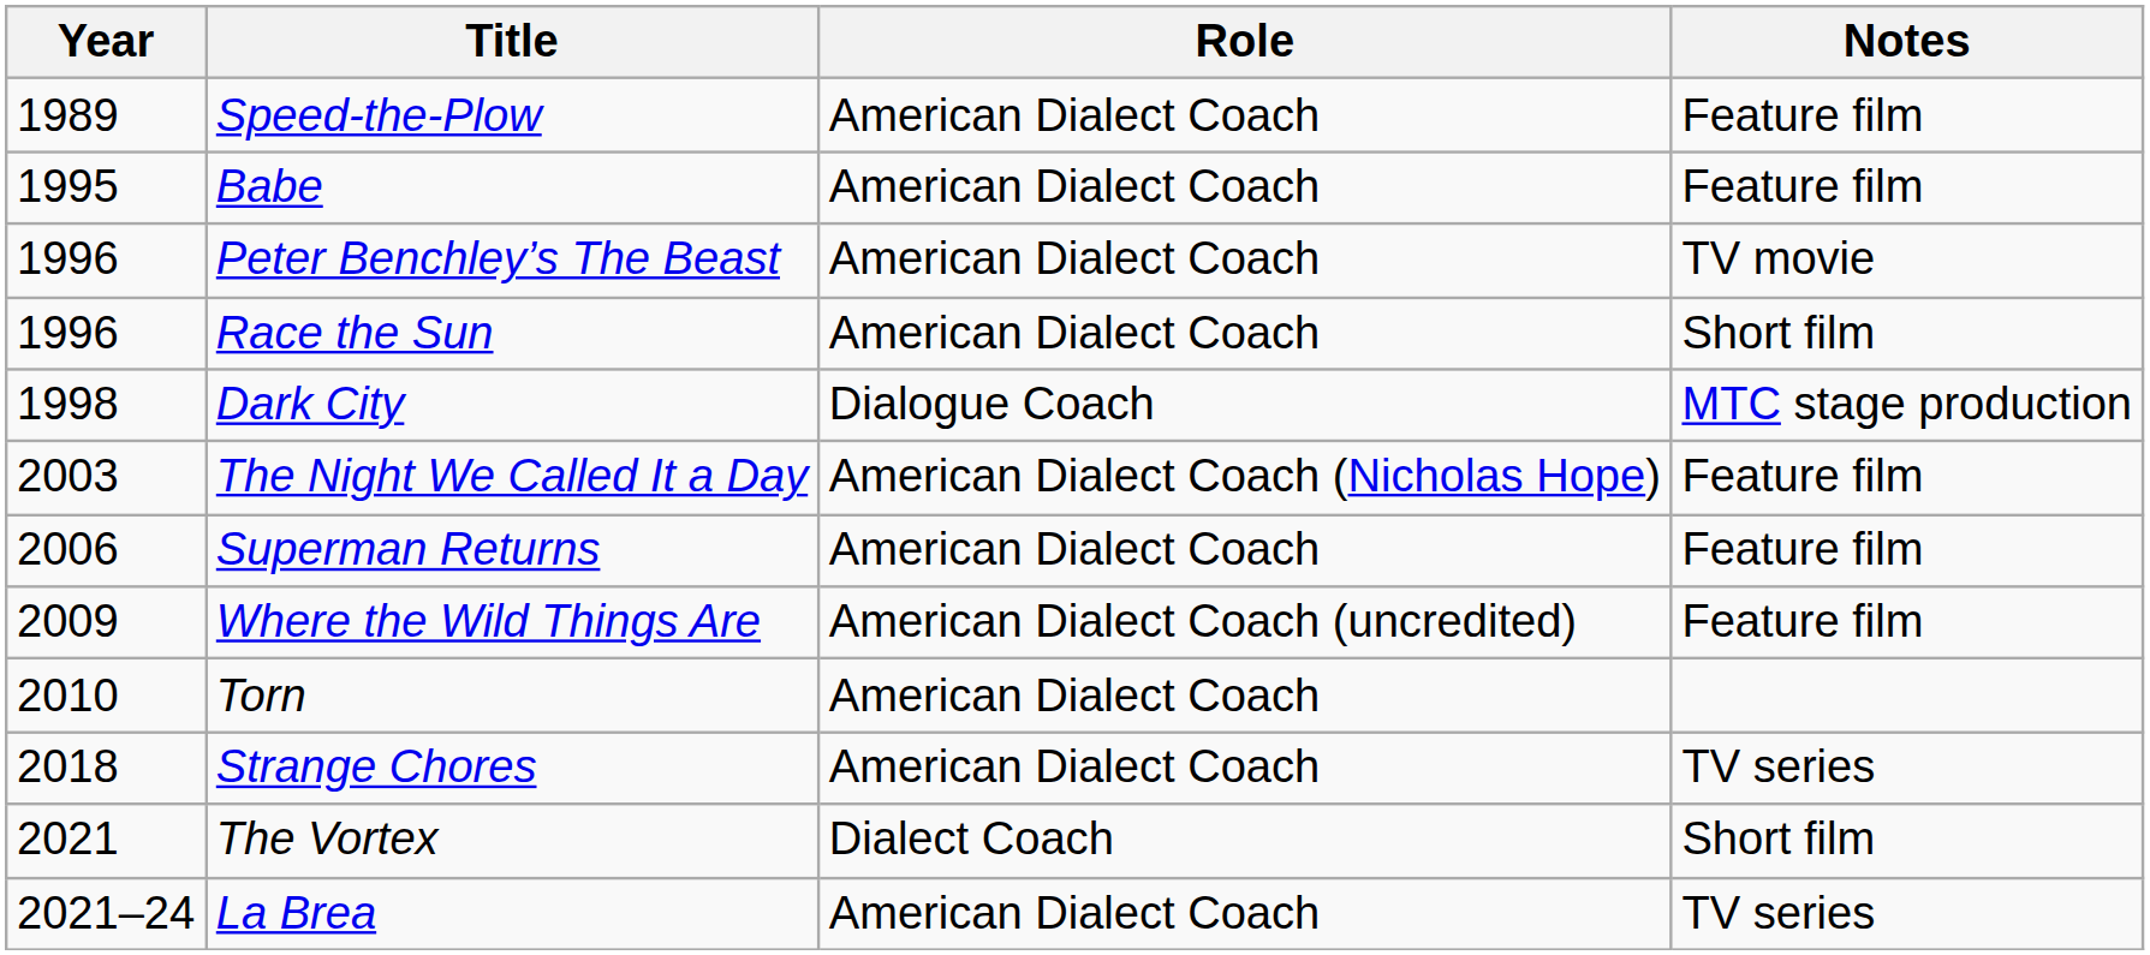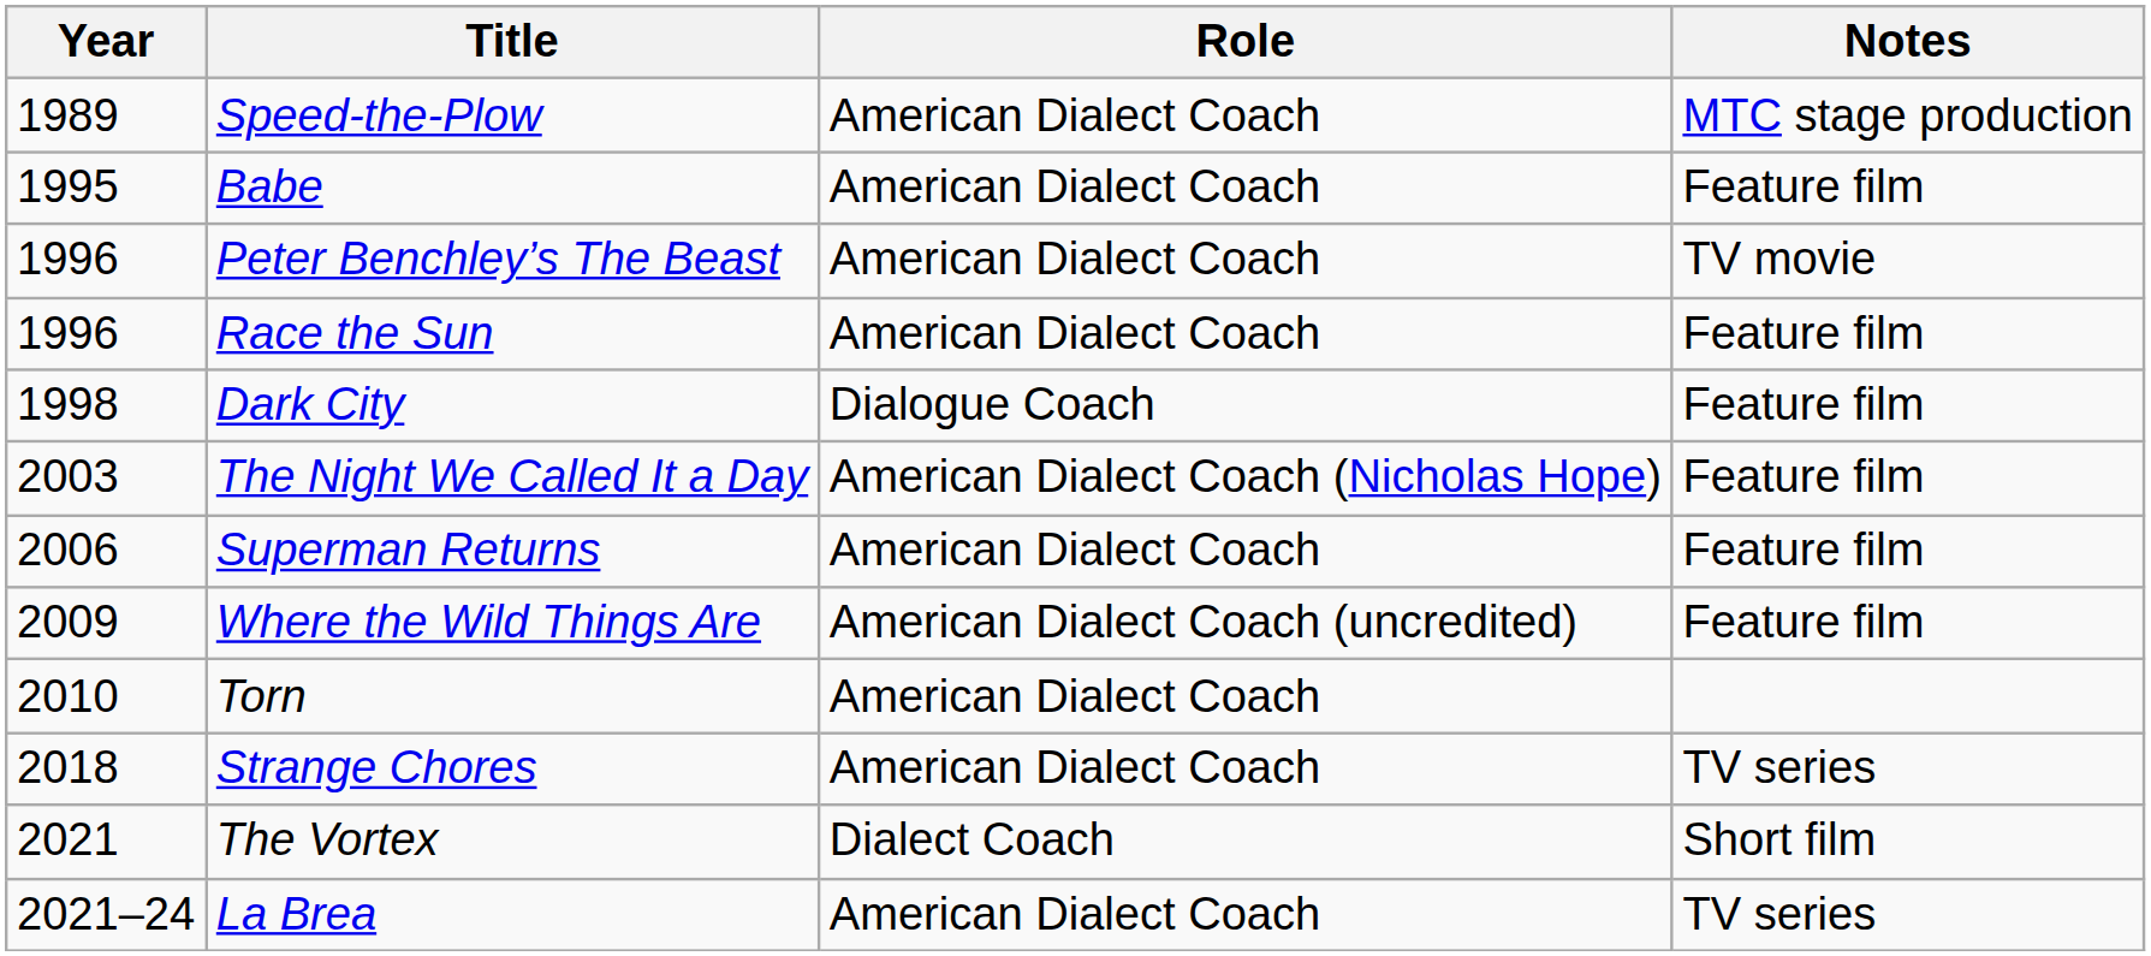 <table class="wikitable sortable">
 <tr>
 <th>Year</th>
 <th>Title</th>
 <th>Role</th>
 <th>Notes</th>
 </tr>
 <tr>
 <td>1989</td>
 <td><em><a href='#'>Speed-the-Plow</a></em></td>
 <td>American Dialect Coach</td>
-<td>Feature film</td>
+<td><a href='#'>MTC</a> stage production</td>
 </tr>
 <tr>
 <td>1995</td>
 <td><em><a href='#'>Babe</a></em></td>
 <td>American Dialect Coach</td>
 <td>Feature film</td>
 </tr>
 <tr>
 <td>1996</td>
 <td><em><a href='#'>Peter Benchley’s The Beast</a></em></td>
 <td>American Dialect Coach</td>
 <td>TV movie</td>
 </tr>
 <tr>
 <td>1996</td>
 <td><em><a href='#'>Race the Sun</a></em></td>
 <td>American Dialect Coach</td>
-<td>Short film</td>
+<td>Feature film</td>
 </tr>
 <tr>
 <td>1998</td>
 <td><em><a href='#'>Dark City</a></em></td>
 <td>Dialogue Coach</td>
-<td><a href='#'>MTC</a> stage production</td>
+<td>Feature film</td>
 </tr>
 <tr>
 <td>2003</td>
 <td><em><a href='#'>The Night We Called It a Day</a></em></td>
 <td>American Dialect Coach (<a href='#'>Nicholas Hope</a>)</td>
 <td>Feature film</td>
 </tr>
 <tr>
 <td>2006</td>
 <td><em><a href='#'>Superman Returns</a></em></td>
 <td>American Dialect Coach</td>
 <td>Feature film</td>
 </tr>
 <tr>
 <td>2009</td>
 <td><em><a href='#'>Where the Wild Things Are</a></em></td>
 <td>American Dialect Coach (uncredited)</td>
 <td>Feature film</td>
 </tr>
 <tr>
 <td>2010</td>
 <td><em>Torn</em></td>
 <td>American Dialect Coach</td>
 <td></td>
 </tr>
 <tr>
 <td>2018</td>
 <td><em><a href='#'>Strange Chores</a></em></td>
 <td>American Dialect Coach</td>
 <td>TV series</td>
 </tr>
 <tr>
 <td>2021</td>
 <td><em>The Vortex</em></td>
 <td>Dialect Coach</td>
 <td>Short film</td>
 </tr>
 <tr>
 <td>2021–24</td>
 <td><em><a href='#'>La Brea</a></em></td>
 <td>American Dialect Coach</td>
 <td>TV series</td>
 </tr>
 </table>
